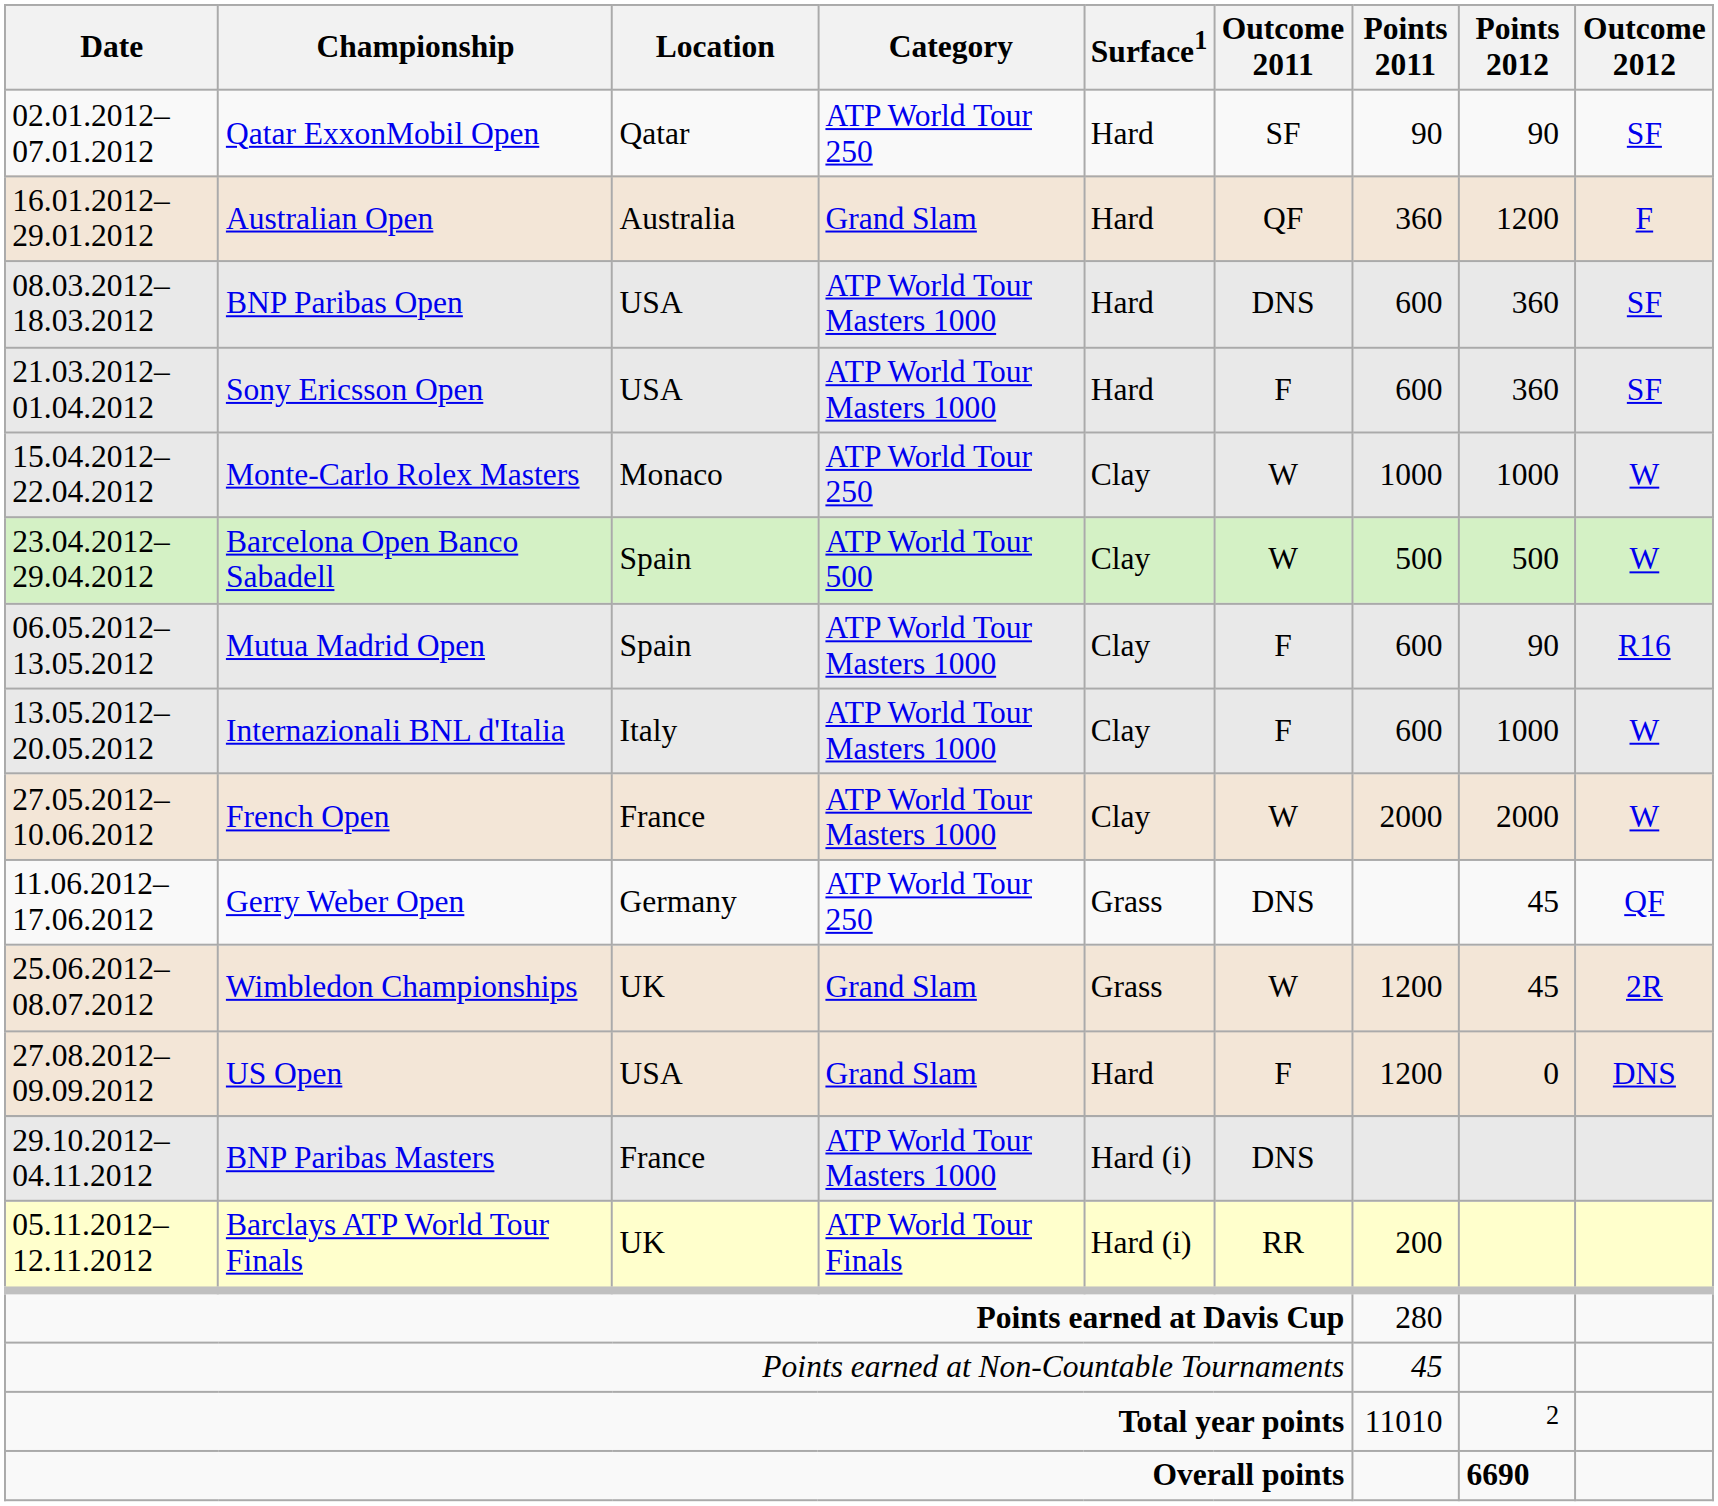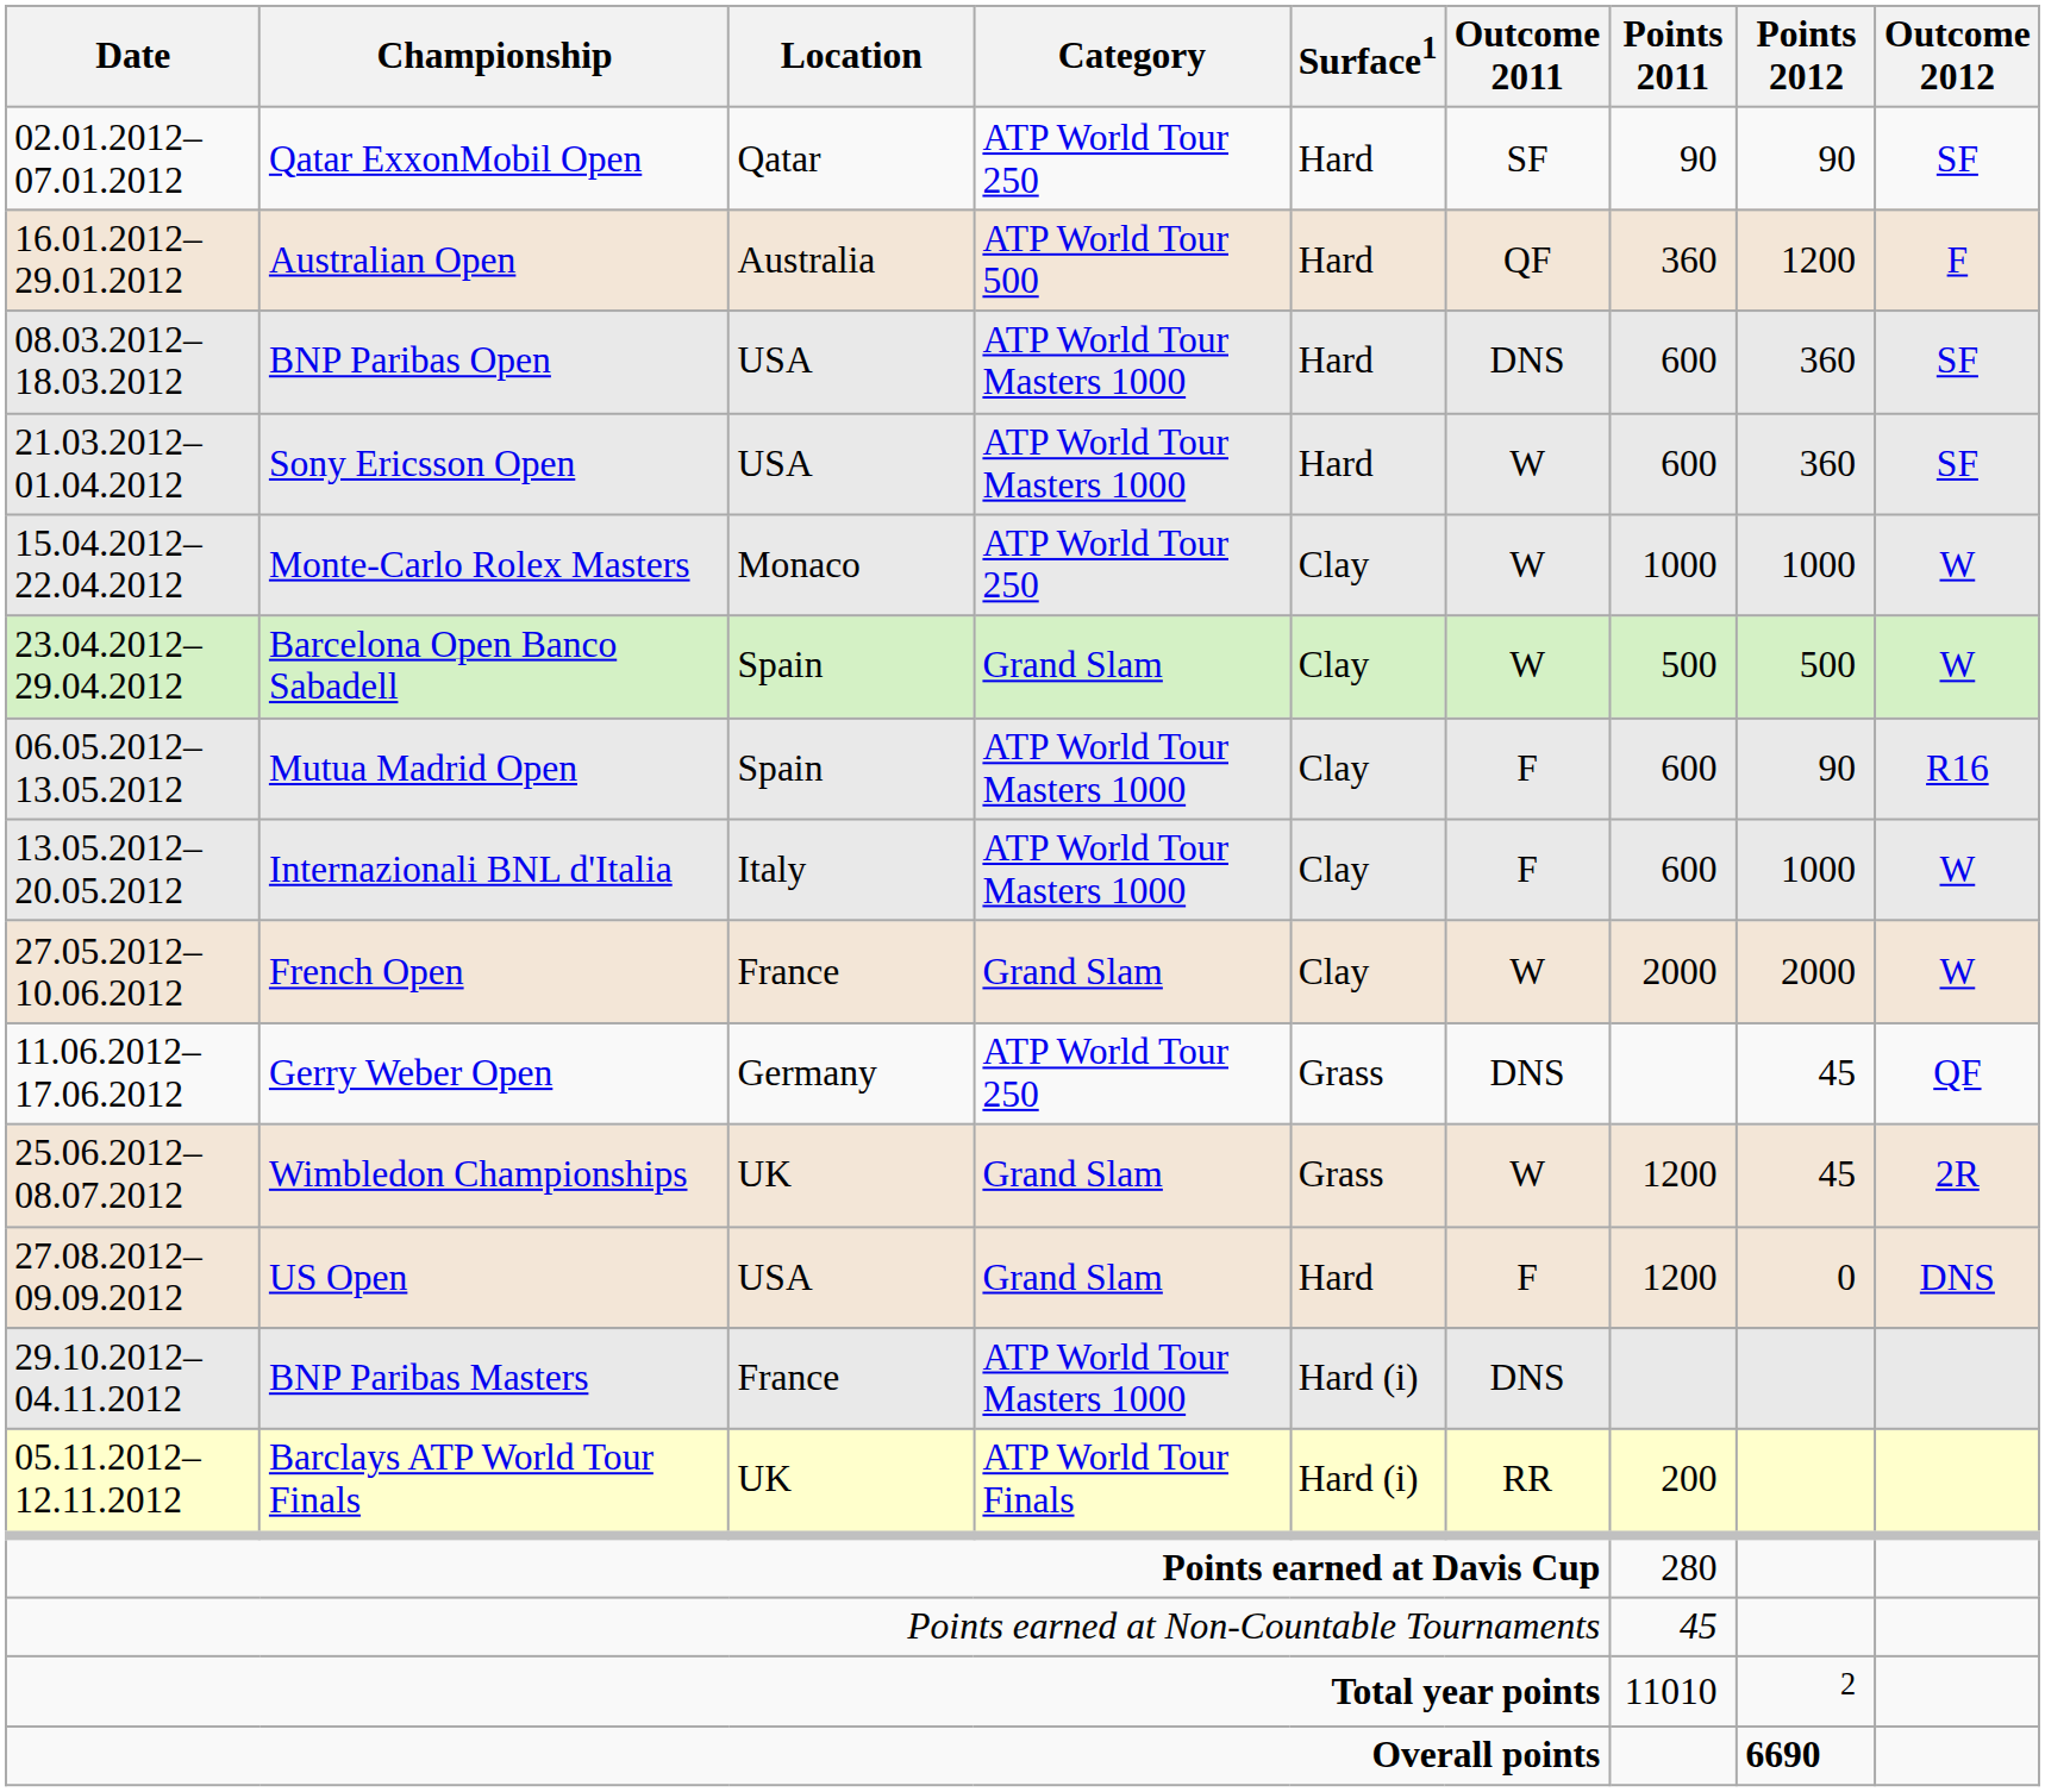 <table class="wikitable">
 <tr>
 <th width=120>Date</th>
 <th width=275>Championship</th>
 <th width=130>Location</th>
 <th width=185>Category</th>
 <th width=50>Surface<sup>1</sup></th>
 <th width=50>Outcome 2011</th>
 <th width=50>Points 2011</th>
 <th width=60>Points 2012</th>
 <th width=50>Outcome 2012</th>
 </tr>
 <tr>
 <td>02.01.2012–07.01.2012</td>
 <td><a href='#'>Qatar ExxonMobil Open</a></td>
 <td>Qatar</td>
 <td><a href='#'>ATP World Tour 250</a></td>
 <td>Hard</td>
 <td style="text-align: center">SF</td>
 <td style="padding-right: .5em; text-align: right">90</td>
 <td style="padding-right: .5em; text-align: right">90</td>
 <td style="text-align: center"><a href='#'>SF</a></td>
 </tr>
 <tr style="background: #f3e6d7">
 <td>16.01.2012–29.01.2012</td>
 <td><a href='#'>Australian Open</a></td>
 <td>Australia</td>
-<td><a href='#'>Grand Slam</a></td>
+<td><a href='#'>ATP World Tour 500</a></td>
 <td>Hard</td>
 <td style="text-align: center">QF</td>
 <td style="padding-right: .5em; text-align: right">360</td>
 <td style="padding-right: .5em; text-align: right">1200</td>
 <td style="background: #f3e6d7; text-align: center"><a href='#'>F</a></td>
 </tr>
 <tr style="background: #e9e9e9">
 <td>08.03.2012–18.03.2012</td>
 <td><a href='#'>BNP Paribas Open</a></td>
 <td>USA</td>
 <td><a href='#'>ATP World Tour Masters 1000</a></td>
 <td>Hard</td>
 <td style="text-align: center">DNS</td>
 <td style="padding-right: .5em; text-align: right">600</td>
 <td style="padding-right: .5em; text-align: right">360</td>
 <td style="text-align: center"><a href='#'>SF</a></td>
 </tr>
 <tr style="background: #e9e9e9">
 <td>21.03.2012–01.04.2012</td>
 <td><a href='#'>Sony Ericsson Open</a></td>
 <td>USA</td>
 <td><a href='#'>ATP World Tour Masters 1000</a></td>
 <td>Hard</td>
-<td style="text-align: center">F</td>
+<td style="text-align: center">W</td>
 <td style="padding-right: .5em; text-align: right">600</td>
 <td style="padding-right: .5em; text-align: right">360</td>
 <td style="text-align: center"><a href='#'>SF</a></td>
 </tr>
 <tr style="background: #e9e9e9">
 <td>15.04.2012–22.04.2012</td>
 <td><a href='#'>Monte-Carlo Rolex Masters</a></td>
 <td>Monaco</td>
 <td><a href='#'>ATP World Tour 250</a></td>
 <td>Clay</td>
 <td style="text-align: center">W</td>
 <td style="padding-right: .5em; text-align: right">1000</td>
 <td style="padding-right: .5em; text-align: right">1000</td>
 <td style="text-align: center"><a href='#'>W</a></td>
 </tr>
 <tr style="background: #d4f1c5">
 <td>23.04.2012–29.04.2012</td>
 <td><a href='#'>Barcelona Open Banco Sabadell</a></td>
 <td>Spain</td>
-<td><a href='#'>ATP World Tour 500</a></td>
+<td><a href='#'>Grand Slam</a></td>
 <td>Clay</td>
 <td style="text-align: center">W</td>
 <td style="padding-right: .5em; text-align: right">500</td>
 <td style="padding-right: .5em; text-align: right">500</td>
 <td style="text-align: center"><a href='#'>W</a></td>
 </tr>
 <tr style="background: #e9e9e9">
 <td>06.05.2012–13.05.2012</td>
 <td><a href='#'>Mutua Madrid Open</a></td>
 <td>Spain</td>
 <td><a href='#'>ATP World Tour Masters 1000</a></td>
 <td>Clay</td>
 <td style="text-align: center">F</td>
 <td style="padding-right: .5em; text-align: right">600</td>
 <td style="padding-right: .5em; text-align: right">90</td>
 <td style="text-align: center"><a href='#'>R16</a></td>
 </tr>
 <tr style="background: #e9e9e9">
 <td>13.05.2012–20.05.2012</td>
 <td><a href='#'>Internazionali BNL d'Italia</a></td>
 <td>Italy</td>
 <td><a href='#'>ATP World Tour Masters 1000</a></td>
 <td>Clay</td>
 <td style="text-align: center">F</td>
 <td style="padding-right: .5em; text-align: right">600</td>
 <td style="padding-right: .5em; text-align: right">1000</td>
 <td style="text-align: center"><a href='#'>W</a></td>
 </tr>
 <tr style="background: #f3e6d7">
 <td>27.05.2012–10.06.2012</td>
 <td><a href='#'>French Open</a></td>
 <td>France</td>
-<td><a href='#'>ATP World Tour Masters 1000</a></td>
+<td><a href='#'>Grand Slam</a></td>
 <td>Clay</td>
 <td style="text-align: center">W</td>
 <td style="padding-right: .5em; text-align: right">2000</td>
 <td style="padding-right: .5em; text-align: right">2000</td>
 <td style="background: #f3e6d7; text-align: center"><a href='#'>W</a></td>
 </tr>
 <tr>
 <td>11.06.2012–17.06.2012</td>
 <td><a href='#'>Gerry Weber Open</a></td>
 <td>Germany</td>
 <td><a href='#'>ATP World Tour 250</a></td>
 <td>Grass</td>
 <td style="text-align: center">DNS</td>
 <td></td>
 <td style="padding-right: .5em; text-align: right">45</td>
 <td style="text-align: center"><a href='#'>QF</a></td>
 </tr>
 <tr style="background: #f3e6d7">
 <td>25.06.2012–08.07.2012</td>
 <td><a href='#'>Wimbledon Championships</a></td>
 <td>UK</td>
 <td><a href='#'>Grand Slam</a></td>
 <td>Grass</td>
 <td style="text-align: center">W</td>
 <td style="padding-right: .5em; text-align: right">1200</td>
 <td style="padding-right: .5em; text-align: right">45</td>
 <td style="text-align: center"><a href='#'>2R</a></td>
 </tr>
 <tr style="background: #f3e6d7">
 <td>27.08.2012–09.09.2012</td>
 <td><a href='#'>US Open</a></td>
 <td>USA</td>
 <td><a href='#'>Grand Slam</a></td>
 <td>Hard</td>
 <td style="text-align: center">F</td>
 <td style="padding-right: .5em; text-align: right">1200</td>
 <td style="padding-right: .5em; text-align: right">0</td>
 <td style="text-align: center"><a href='#'>DNS</a></td>
 </tr>
 <tr #f3e6d7>
 </tr>
 <tr style="background: #e9e9e9">
 <td>29.10.2012–04.11.2012</td>
 <td><a href='#'>BNP Paribas Masters</a></td>
 <td>France</td>
 <td><a href='#'>ATP World Tour Masters 1000</a></td>
 <td>Hard (i)</td>
 <td style="text-align: center">DNS</td>
 <td></td>
 <td></td>
 <td style="background: #e9e9e9; text-align: center"></td>
 </tr>
 <tr style="background: #ffffcc">
 <td>05.11.2012–12.11.2012</td>
 <td><a href='#'>Barclays ATP World Tour Finals</a></td>
 <td>UK</td>
 <td><a href='#'>ATP World Tour Finals</a></td>
 <td>Hard (i)</td>
 <td style="text-align: center">RR</td>
 <td style="padding-right: .5em; text-align: right">200</td>
 <td style="padding-right: .5em; text-align: right"></td>
 <td style="text-align: center"></td>
 </tr>
 <tr style="border-top:4px solid silver">
 <td colspan=6 style="text-align: right"><strong>Points earned at Davis Cup</strong></td>
 <td style="padding-right: .5em; text-align: right">280</td>
 <td></td>
 </tr>
 <tr>
 <td colspan=6 style="text-align: right"><em>Points earned at Non-Countable Tournaments</em></td>
 <td style="padding-right: .5em; text-align: right"><em>45</em></td>
 <td></td>
 <td></td>
 </tr>
 <tr>
 <td colspan=6 style="text-align: right"><strong>Total year points</strong></td>
 <td style="padding-right: .5em; text-align: right">11010</td>
 <td style="padding-right: .5em; text-align: right">  <sup>2</sup></td>
 <td></td>
 </tr>
 <tr>
 <td colspan=6 style="text-align: right"><strong>Overall points</strong></td>
 <td></td>
 <td style="padding-right: .5em text-align: right"><strong>6690</strong></td>
 <td></td>
 </tr>
 </table>
